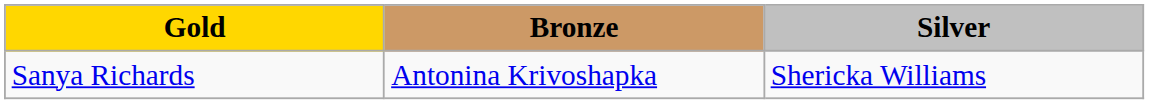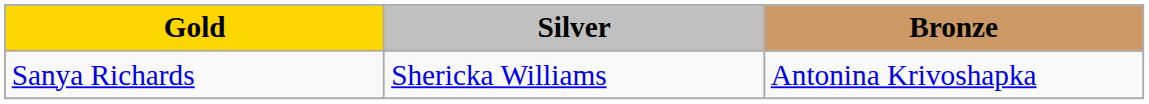 <table class="wikitable" style="text-align:left">
 <tr align="center">
 <td width=200 bgcolor=gold><strong>Gold</strong></td>
+<td width=200 bgcolor=silver><strong>Silver</strong></td>
 <td width=200 bgcolor=CC9966><strong>Bronze</strong></td>
-<td width=200 bgcolor=silver><strong>Silver</strong></td>
 </tr>
 <tr>
 <td><a href='#'>Sanya Richards</a><br><em></em></td>
+<td><a href='#'>Shericka Williams</a><br><em></em></td>
 <td><a href='#'>Antonina Krivoshapka</a> <br><em></em></td>
-<td><a href='#'>Shericka Williams</a><br><em></em></td>
 </tr>
 </table>
